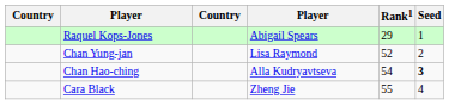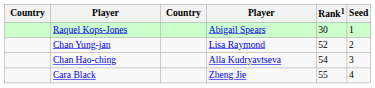 <table class="sortable wikitable">
 <tr>
 <th width="70">Country</th>
 <th width="175">Player</th>
 <th width="70">Country</th>
 <th width="175">Player</th>
 <th>Rank<sup>1</sup></th>
 <th>Seed</th>
 </tr>
 <tr style="background:#cfc;">
 <td></td>
 <td><a href='#'>Raquel Kops-Jones</a></td>
 <td></td>
 <td><a href='#'>Abigail Spears</a></td>
-<td>29</td>
+<td>30</td>
 <td>1</td>
 </tr>
 <tr>
 <td></td>
 <td><a href='#'>Chan Yung-jan</a></td>
 <td></td>
 <td><a href='#'>Lisa Raymond</a></td>
 <td>52</td>
 <td>2</td>
 </tr>
 <tr>
 <td></td>
 <td><a href='#'>Chan Hao-ching</a></td>
 <td></td>
 <td><a href='#'>Alla Kudryavtseva</a></td>
 <td>54</td>
-<td><strong>3</strong></td>
+<td>3</td>
 </tr>
 <tr>
 <td></td>
 <td><a href='#'>Cara Black</a></td>
 <td></td>
 <td><a href='#'>Zheng Jie</a></td>
 <td>55</td>
 <td>4</td>
 </tr>
 </table>
